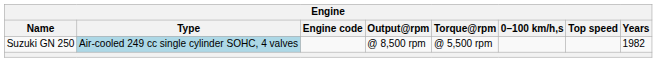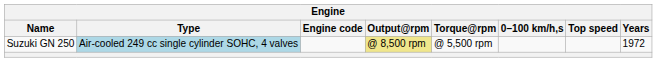 <table class="wikitable sortable">
 <tr>
 <th colspan="8">Engine</th>
 </tr>
 <tr>
 <th>Name</th>
 <th>Type</th>
 <th>Engine code</th>
 <th>Output@rpm</th>
 <th>Torque@rpm</th>
 <th>0–100 km/h,s</th>
 <th>Top speed</th>
 <th>Years</th>
 </tr>
 <tr>
 <td>Suzuki GN 250</td>
 <td style="background: lightblue;">Air-cooled 249 cc single cylinder SOHC, 4 valves</td>
 <td></td>
-<td> @ 8,500 rpm</td>
+<td style="background: khaki;"> @ 8,500 rpm</td>
 <td> @ 5,500 rpm</td>
 <td></td>
 <td></td>
-<td>1982</td>
+<td>1972</td>
 </tr>
 <tr>
 <th colspan="8"></th>
 </tr>
 </table>
